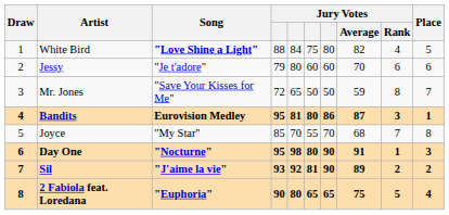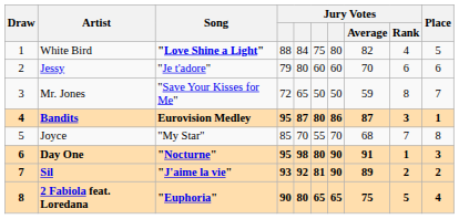 <table class="sortable wikitable" style="margin: 1em auto 1em auto; text-align:center;">
 <tr>
 <th rowspan="2">Draw</th>
 <th rowspan="2">Artist</th>
 <th rowspan="2">Song</th>
 <th colspan="6">Jury Votes</th>
 <th rowspan="2">Place</th>
 </tr>
 <tr>
 <th></th>
 <th></th>
 <th></th>
 <th></th>
 <th>Average</th>
 <th>Rank</th>
 </tr>
 <tr>
 <td>1</td>
 <td align="left">White Bird</td>
 <td align="left"><strong>"<a href='#'>Love Shine a Light</a>" </strong></td>
 <td>88</td>
 <td>84</td>
 <td>75</td>
 <td>80</td>
 <td>82</td>
 <td>4</td>
 <td>5</td>
 </tr>
 <tr>
 <td>2</td>
 <td align="left"><a href='#'>Jessy</a></td>
 <td align="left">"<a href='#'>Je t'adore</a>" </td>
 <td>79</td>
 <td>80</td>
 <td>60</td>
 <td>60</td>
 <td>70</td>
 <td>6</td>
 <td>6</td>
 </tr>
 <tr>
 <td>3</td>
 <td align="left">Mr. Jones</td>
 <td align="left">"<a href='#'>Save Your Kisses for Me</a>" </td>
 <td>72</td>
 <td>65</td>
 <td>50</td>
 <td>50</td>
 <td>59</td>
 <td>8</td>
 <td>7</td>
 </tr>
 <tr style="font-weight:bold; background:navajowhite;">
 <td>4</td>
 <td align="left"><a href='#'>Bandits</a></td>
 <td align="left">Eurovision Medley</td>
 <td>95</td>
-<td>81</td>
+<td>87</td>
 <td>80</td>
 <td>86</td>
 <td>87</td>
 <td>3</td>
 <td>1</td>
 </tr>
 <tr>
 <td>5</td>
 <td align="left">Joyce</td>
 <td align="left">"My Star" </td>
 <td>85</td>
 <td>70</td>
 <td>55</td>
 <td>70</td>
 <td>68</td>
 <td>7</td>
 <td>8</td>
 </tr>
 <tr style="font-weight:bold; background:navajowhite;">
 <td>6</td>
 <td align="left">Day One</td>
 <td align="left">"<a href='#'>Nocturne</a>" </td>
 <td>95</td>
 <td>98</td>
 <td>80</td>
 <td>90</td>
 <td>91</td>
 <td>1</td>
 <td>3</td>
 </tr>
 <tr style="font-weight:bold; background:navajowhite;">
 <td>7</td>
 <td align="left"><a href='#'>Sil</a></td>
 <td align="left">"<a href='#'>J'aime la vie</a>" </td>
 <td>93</td>
 <td>92</td>
 <td>81</td>
 <td>90</td>
 <td>89</td>
 <td>2</td>
 <td>2</td>
 </tr>
 <tr style="font-weight:bold; background:navajowhite;">
 <td>8</td>
 <td align="left"><a href='#'>2 Fabiola</a> feat. Loredana</td>
 <td align="left">"<a href='#'>Euphoria</a>" </td>
 <td>90</td>
 <td>80</td>
 <td>65</td>
 <td>65</td>
 <td>75</td>
 <td>5</td>
 <td>4</td>
 </tr>
 </table>
